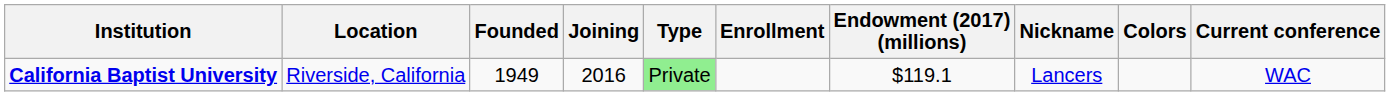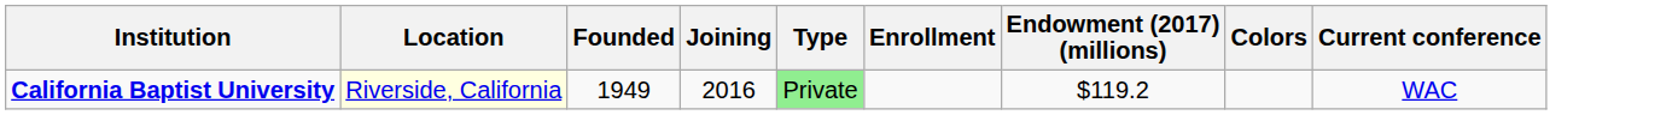 <table class="wikitable sortable" style="text-align:center">
 <tr>
 <th>Institution</th>
 <th>Location</th>
 <th>Founded</th>
 <th>Joining</th>
 <th>Type</th>
 <th>Enrollment</th>
 <th>Endowment (2017)<br>(millions)</th>
-<th>Nickname</th>
 <th class="unsortable">Colors</th>
 <th>Current conference</th>
 </tr>
 <tr>
 <td><strong><a href='#'>California Baptist University</a></strong></td>
-<td><a href='#'>Riverside, California</a></td>
+<td style="background: lightyellow;"><a href='#'>Riverside, California</a></td>
 <td>1949</td>
 <td>2016</td>
 <td style="background: lightgreen;">Private<br></td>
 <td></td>
-<td>$119.1</td>
-<td><a href='#'>Lancers</a></td>
+<td>$119.2</td>
 <td></td>
 <td><a href='#'>WAC</a></td>
 </tr>
 </table>
